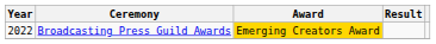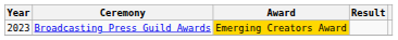 <table class="wikitable sortable">
 <tr>
 <th>Year</th>
 <th>Ceremony</th>
 <th>Award</th>
 <th>Result</th>
 <th></th>
 </tr>
 <tr>
-<td>2022</td>
+<td>2023</td>
 <td><a href='#'>Broadcasting Press Guild Awards</a></td>
 <td style="background: gold;">Emerging Creators Award</td>
 <td></td>
 <td></td>
 </tr>
 <tr>
 </tr>
 </table>
